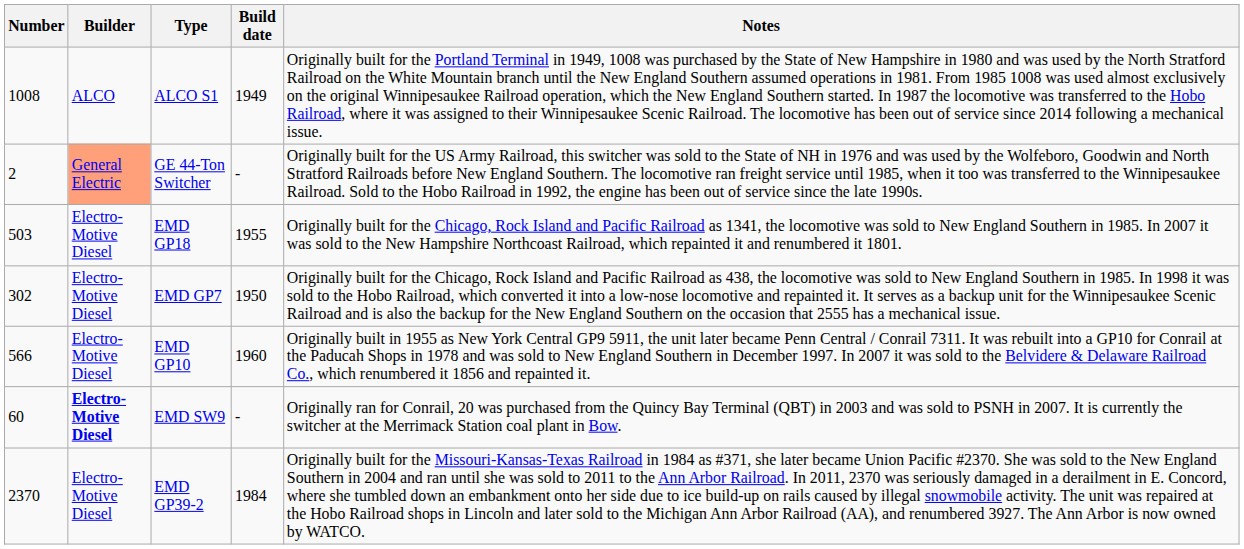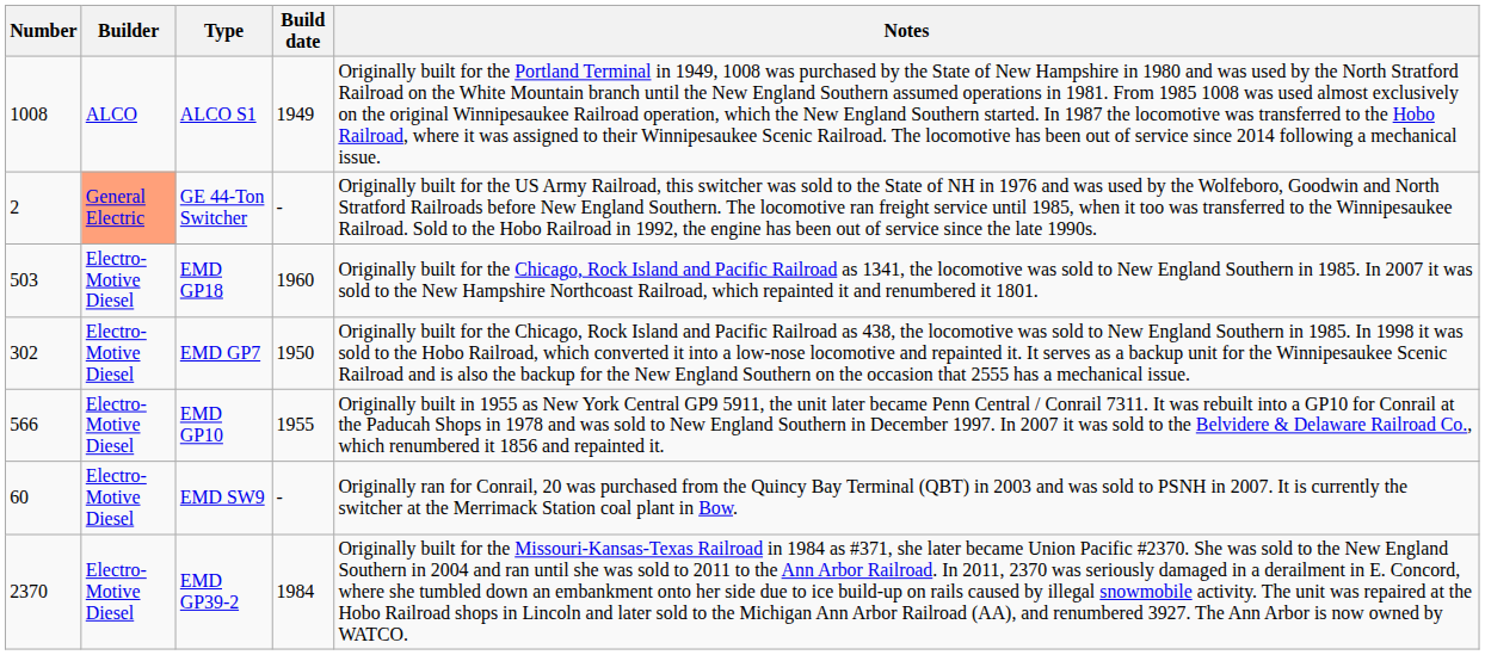 <table class="wikitable">
 <tr>
 <th>Number</th>
 <th>Builder</th>
 <th>Type</th>
 <th>Build date</th>
 <th>Notes</th>
 </tr>
 <tr>
 <td>1008</td>
 <td><a href='#'>ALCO</a></td>
 <td><a href='#'>ALCO S1</a></td>
 <td>1949</td>
 <td>Originally built for the <a href='#'>Portland Terminal</a> in 1949, 1008 was purchased by the State of New Hampshire in 1980 and was used by the North Stratford Railroad on the White Mountain branch until the New England Southern assumed operations in 1981. From 1985 1008 was used almost exclusively on the original Winnipesaukee Railroad operation, which the New England Southern started. In 1987 the locomotive was transferred to the <a href='#'>Hobo Railroad</a>, where it was assigned to their Winnipesaukee Scenic Railroad. The locomotive has been out of service since 2014 following a mechanical issue.</td>
 </tr>
 <tr>
 <td>2</td>
 <td style="background: lightsalmon;"><a href='#'>General Electric</a></td>
 <td><a href='#'>GE 44-Ton Switcher</a></td>
 <td>-</td>
 <td>Originally built for the US Army Railroad, this switcher was sold to the State of NH in 1976 and was used by the Wolfeboro, Goodwin and North Stratford Railroads before New England Southern. The locomotive ran freight service until 1985, when it too was transferred to the Winnipesaukee Railroad. Sold to the Hobo Railroad in 1992, the engine has been out of service since the late 1990s.</td>
 </tr>
 <tr>
 <td>503</td>
 <td><a href='#'>Electro-Motive Diesel</a></td>
 <td><a href='#'>EMD GP18</a></td>
-<td>1955</td>
+<td>1960</td>
 <td>Originally built for the <a href='#'>Chicago, Rock Island and Pacific Railroad</a> as 1341, the locomotive was sold to New England Southern in 1985. In 2007 it was sold to the New Hampshire Northcoast Railroad, which repainted it and renumbered it 1801.</td>
 </tr>
 <tr>
 <td>302</td>
 <td><a href='#'>Electro-Motive Diesel</a></td>
 <td><a href='#'>EMD GP7</a></td>
 <td>1950</td>
 <td>Originally built for the Chicago, Rock Island and Pacific Railroad as 438, the locomotive was sold to New England Southern in 1985. In 1998 it was sold to the Hobo Railroad, which converted it into a low-nose locomotive and repainted it. It serves as a backup unit for the Winnipesaukee Scenic Railroad and is also the backup for the New England Southern on the occasion that 2555 has a mechanical issue.</td>
 </tr>
 <tr>
 <td>566</td>
 <td><a href='#'>Electro-Motive Diesel</a></td>
 <td><a href='#'>EMD GP10</a></td>
-<td>1960</td>
+<td>1955</td>
 <td>Originally built in 1955 as New York Central GP9 5911, the unit later became Penn Central / Conrail 7311. It was rebuilt into a GP10 for Conrail at the Paducah Shops in 1978 and was sold to New England Southern in December 1997. In 2007 it was sold to the <a href='#'>Belvidere & Delaware Railroad Co.</a>, which renumbered it 1856 and repainted it.</td>
 </tr>
 <tr>
 <td>60</td>
-<td><strong><a href='#'>Electro-Motive Diesel</a></strong></td>
+<td><a href='#'>Electro-Motive Diesel</a></td>
 <td><a href='#'>EMD SW9</a></td>
 <td>-</td>
 <td>Originally ran for Conrail, 20 was purchased from the Quincy Bay Terminal (QBT) in 2003 and was sold to PSNH in 2007. It is currently the switcher at the Merrimack Station coal plant in <a href='#'>Bow</a>.</td>
 </tr>
 <tr>
 <td>2370</td>
 <td><a href='#'>Electro-Motive Diesel</a></td>
 <td><a href='#'>EMD GP39-2</a></td>
 <td>1984</td>
 <td>Originally built for the <a href='#'>Missouri-Kansas-Texas Railroad</a> in 1984 as #371, she later became Union Pacific #2370. She was sold to the New England Southern in 2004 and ran until she was sold to 2011 to the <a href='#'>Ann Arbor Railroad</a>. In 2011, 2370 was seriously damaged in a derailment in E. Concord, where she tumbled down an embankment onto her side due to ice build-up on rails caused by illegal <a href='#'>snowmobile</a> activity. The unit was repaired at the Hobo Railroad shops in Lincoln and later sold to the Michigan Ann Arbor Railroad (AA), and renumbered 3927. The Ann Arbor is now owned by WATCO.</td>
 </tr>
 </table>
